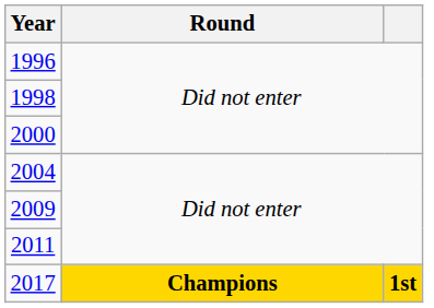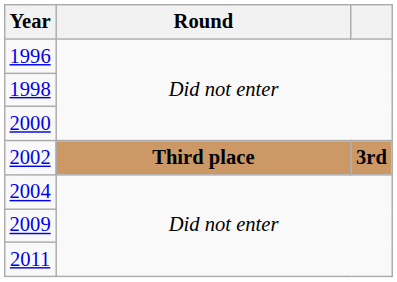 <table class="wikitable" style="text-align: center; font-size:90%">
 <tr>
 <th>Year</th>
 <th style="width:200px">Round</th>
 <th></th>
 </tr>
 <tr>
 <td><a href='#'>1996</a></td>
 <td colspan="2" rowspan="3"><em>Did not enter</em></td>
 </tr>
 <tr>
 <td><a href='#'>1998</a></td>
 </tr>
 <tr>
 <td><a href='#'>2000</a></td>
 </tr>
 <tr>
+<td><a href='#'>2002</a></td>
+<td bgcolor="cc9966"><strong>Third place</strong></td>
+<td bgcolor="cc9966"><strong>3rd</strong></td>
+</tr>
+<tr>
 <td><a href='#'>2004</a></td>
 <td colspan="2" rowspan="3"><em>Did not enter</em></td>
 </tr>
 <tr>
 <td><a href='#'>2009</a></td>
 </tr>
 <tr>
 <td><a href='#'>2011</a></td>
 </tr>
-<tr>
-<td><a href='#'>2017</a></td>
-<td bgcolor=Gold><strong>Champions</strong></td>
-<td bgcolor=Gold><strong>1st</strong></td>
-</tr>
 </table>
